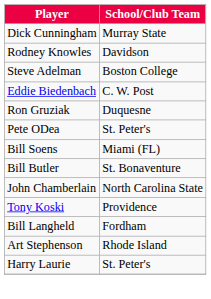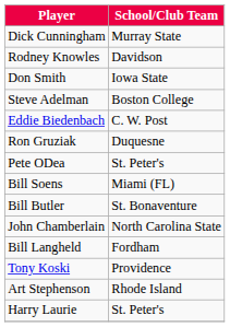 <table class="wikitable sortable sortable">
 <tr>
 <th style="background-color:#EC0044; color:#FFFFFF">Player</th>
 <th style="background-color:#EC0044; color:#FFFFFF">School/Club Team</th>
 </tr>
 <tr>
 <td>Dick Cunningham</td>
 <td>Murray State</td>
 </tr>
 <tr>
 <td>Rodney Knowles</td>
 <td>Davidson</td>
+</tr>
+<tr>
+<td>Don Smith</td>
+<td>Iowa State</td>
 </tr>
 <tr>
 <td>Steve Adelman</td>
 <td>Boston College</td>
 </tr>
 <tr>
 <td><a href='#'>Eddie Biedenbach</a></td>
 <td>C. W. Post</td>
 </tr>
 <tr>
 <td>Ron Gruziak</td>
 <td>Duquesne</td>
 </tr>
 <tr>
 <td>Pete ODea</td>
 <td>St. Peter's</td>
 </tr>
 <tr>
 <td>Bill Soens</td>
 <td>Miami (FL)</td>
 </tr>
 <tr>
 <td>Bill Butler</td>
 <td>St. Bonaventure</td>
 </tr>
 <tr>
 <td>John Chamberlain</td>
 <td>North Carolina State</td>
 </tr>
 <tr>
+<td>Bill Langheld</td>
+<td>Fordham</td>
+</tr>
+<tr>
 <td><a href='#'>Tony Koski</a></td>
 <td>Providence</td>
-</tr>
-<tr>
-<td>Bill Langheld</td>
-<td>Fordham</td>
 </tr>
 <tr>
 <td>Art Stephenson</td>
 <td>Rhode Island</td>
 </tr>
 <tr>
 <td>Harry Laurie</td>
 <td>St. Peter's</td>
 </tr>
 <tr>
 </tr>
 </table>
